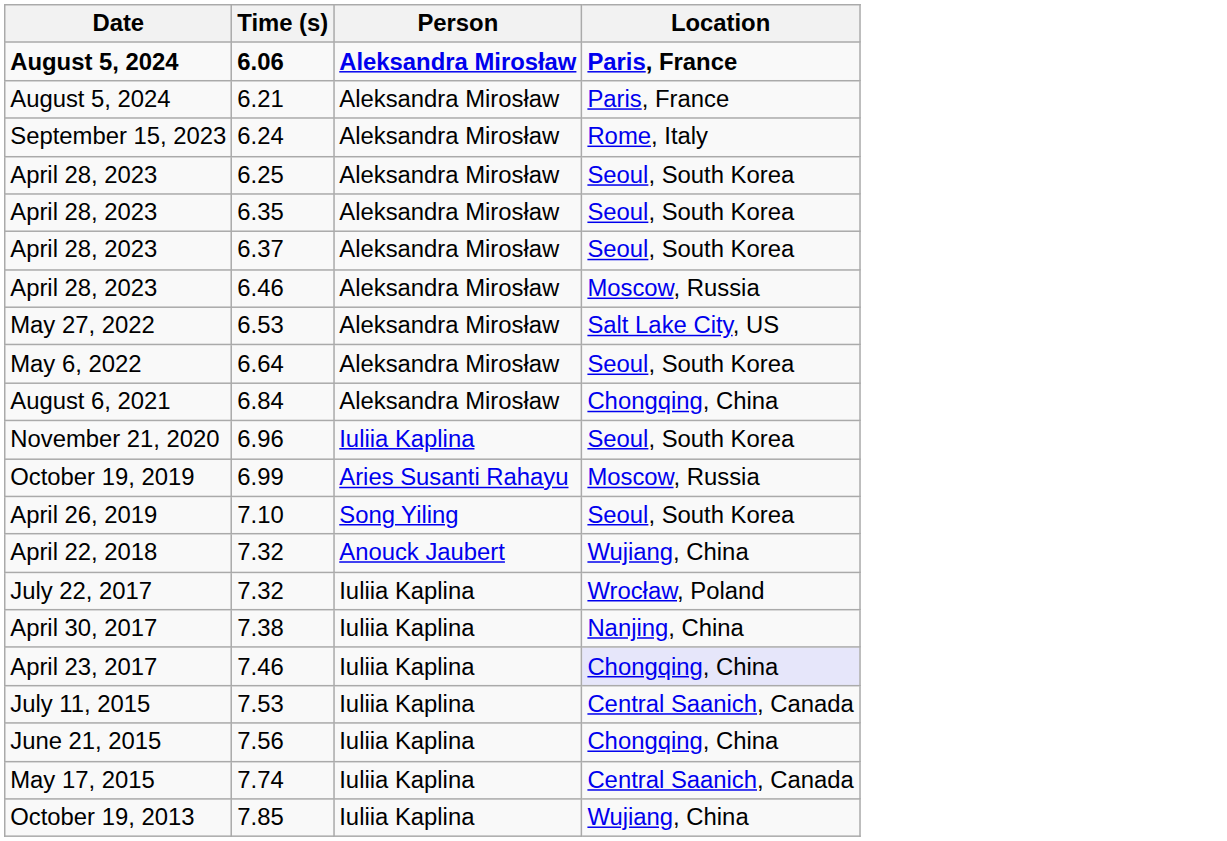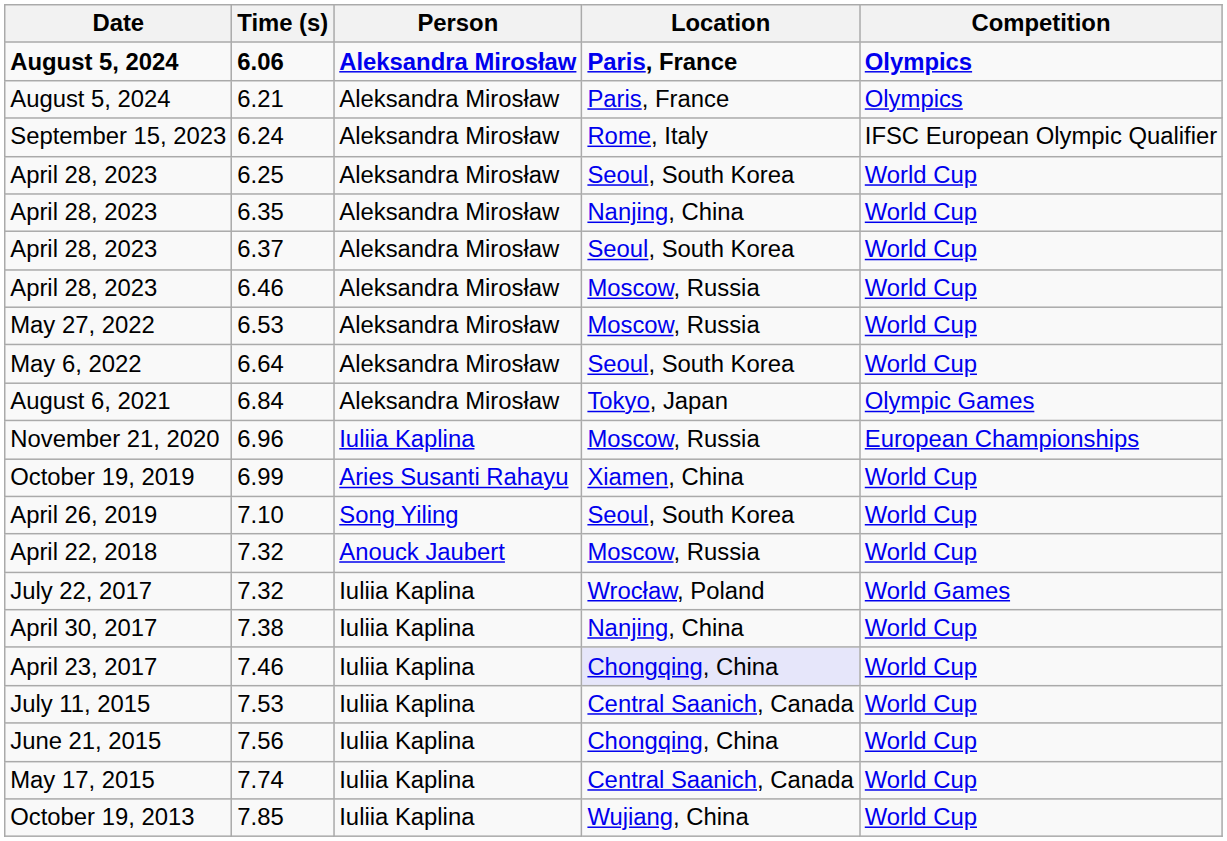 <table class="wikitable">
 <tr>
 <th>Date</th>
 <th>Time (s)</th>
 <th>Person</th>
 <th>Location</th>
+<th>Competition</th>
 </tr>
 <tr>
 <td><strong>August 5, 2024</strong></td>
 <td><strong>6.06</strong></td>
 <td><strong> <a href='#'>Aleksandra Mirosław</a></strong></td>
 <td><strong><a href='#'>Paris</a>, France</strong></td>
+<td><a href='#'><strong>Olympics</strong></a></td>
 </tr>
 <tr>
 <td>August 5, 2024</td>
 <td>6.21</td>
 <td> Aleksandra Mirosław</td>
 <td><a href='#'>Paris</a>, France</td>
+<td><a href='#'>Olympics</a></td>
 </tr>
 <tr>
 <td>September 15, 2023</td>
 <td>6.24</td>
 <td> Aleksandra Mirosław</td>
 <td><a href='#'>Rome</a>, Italy</td>
+<td>IFSC European Olympic Qualifier</td>
 </tr>
 <tr>
 <td>April 28, 2023</td>
 <td>6.25<br></td>
 <td> Aleksandra Mirosław</td>
 <td><a href='#'>Seoul</a>, South Korea</td>
+<td><a href='#'>World Cup</a></td>
 </tr>
 <tr>
 <td>April 28, 2023</td>
 <td>6.35<br></td>
 <td> Aleksandra Mirosław</td>
-<td><a href='#'>Seoul</a>, South Korea</td>
+<td><a href='#'>Nanjing</a>, China</td>
+<td><a href='#'>World Cup</a></td>
 </tr>
 <tr>
 <td>April 28, 2023</td>
 <td>6.37</td>
 <td> Aleksandra Mirosław</td>
 <td><a href='#'>Seoul</a>, South Korea</td>
+<td><a href='#'>World Cup</a></td>
 </tr>
 <tr>
 <td>April 28, 2023</td>
 <td>6.46</td>
 <td> Aleksandra Mirosław</td>
 <td><a href='#'>Moscow</a>, Russia</td>
+<td><a href='#'>World Cup</a></td>
 </tr>
 <tr>
 <td>May 27, 2022</td>
 <td>6.53</td>
 <td> Aleksandra Mirosław</td>
-<td><a href='#'>Salt Lake City</a>, US</td>
+<td><a href='#'>Moscow</a>, Russia</td>
+<td><a href='#'>World Cup</a></td>
 </tr>
 <tr>
 <td>May 6, 2022</td>
 <td>6.64</td>
 <td> Aleksandra Mirosław</td>
 <td><a href='#'>Seoul</a>, South Korea</td>
+<td><a href='#'>World Cup</a></td>
 </tr>
 <tr>
 <td>August 6, 2021</td>
 <td>6.84</td>
 <td> Aleksandra Mirosław</td>
-<td><a href='#'>Chongqing</a>, China</td>
+<td><a href='#'>Tokyo</a>, Japan</td>
+<td><a href='#'>Olympic Games</a></td>
 </tr>
 <tr>
 <td>November 21, 2020</td>
 <td>6.96</td>
 <td> <a href='#'>Iuliia Kaplina</a></td>
-<td><a href='#'>Seoul</a>, South Korea</td>
+<td><a href='#'>Moscow</a>, Russia</td>
+<td><a href='#'>European Championships</a></td>
 </tr>
 <tr>
 <td>October 19, 2019</td>
 <td>6.99</td>
 <td> <a href='#'>Aries Susanti Rahayu</a></td>
-<td><a href='#'>Moscow</a>, Russia</td>
+<td><a href='#'>Xiamen</a>, China</td>
+<td><a href='#'>World Cup</a></td>
 </tr>
 <tr>
 <td>April 26, 2019</td>
 <td>7.10</td>
 <td> <a href='#'>Song Yiling</a></td>
 <td><a href='#'>Seoul</a>, South Korea</td>
+<td><a href='#'>World Cup</a></td>
 </tr>
 <tr>
 <td>April 22, 2018</td>
 <td>7.32</td>
 <td> <a href='#'>Anouck Jaubert</a></td>
-<td><a href='#'>Wujiang</a>, China</td>
+<td><a href='#'>Moscow</a>, Russia</td>
+<td><a href='#'>World Cup</a></td>
 </tr>
 <tr>
 <td>July 22, 2017</td>
 <td>7.32</td>
 <td> Iuliia Kaplina</td>
 <td><a href='#'>Wrocław</a>, Poland</td>
+<td><a href='#'>World Games</a></td>
 </tr>
 <tr>
 <td>April 30, 2017</td>
 <td>7.38</td>
 <td> Iuliia Kaplina</td>
 <td><a href='#'>Nanjing</a>, China</td>
+<td><a href='#'>World Cup</a></td>
 </tr>
 <tr>
 <td>April 23, 2017</td>
 <td>7.46</td>
 <td> Iuliia Kaplina</td>
 <td style="background: lavender;"><a href='#'>Chongqing</a>, China</td>
+<td><a href='#'>World Cup</a></td>
 </tr>
 <tr>
 <td>July 11, 2015</td>
 <td>7.53</td>
 <td> Iuliia Kaplina</td>
 <td><a href='#'>Central Saanich</a>, Canada</td>
+<td><a href='#'>World Cup</a></td>
 </tr>
 <tr>
 <td>June 21, 2015</td>
 <td>7.56</td>
 <td> Iuliia Kaplina</td>
 <td><a href='#'>Chongqing</a>, China</td>
+<td><a href='#'>World Cup</a></td>
 </tr>
 <tr>
 <td>May 17, 2015</td>
 <td>7.74</td>
 <td> Iuliia Kaplina</td>
 <td><a href='#'>Central Saanich</a>, Canada</td>
+<td><a href='#'>World Cup</a></td>
 </tr>
 <tr>
 <td>October 19, 2013</td>
 <td>7.85</td>
 <td> Iuliia Kaplina</td>
 <td><a href='#'>Wujiang</a>, China</td>
+<td><a href='#'>World Cup</a></td>
 </tr>
 </table>
